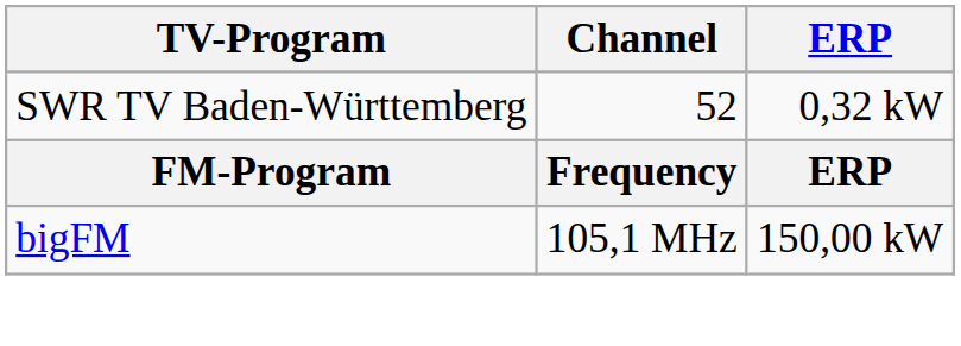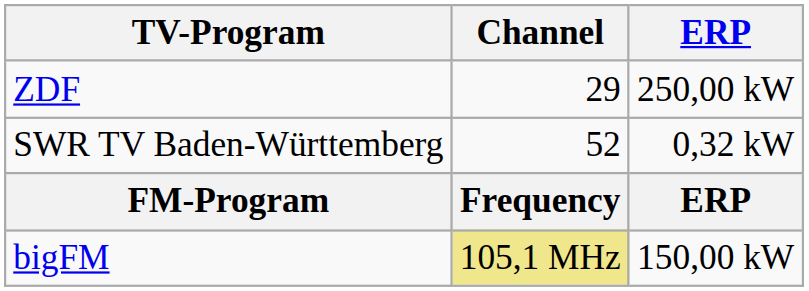 <table class="wikitable">
 <tr>
 <th>TV-Program</th>
 <th>Channel</th>
 <th><a href='#'>ERP</a></th>
+</tr>
+<tr>
+<td><a href='#'>ZDF</a></td>
+<td align="right">29</td>
+<td align="right">250,00 kW</td>
 </tr>
 <tr>
 <td>SWR TV Baden-Württemberg</td>
 <td align="right">52</td>
 <td align="right">0,32 kW</td>
 </tr>
 <tr bgcolor="#dfdfdf">
 <th>FM-Program</th>
 <th>Frequency</th>
 <th>ERP</th>
 </tr>
 <tr>
 <td><a href='#'>bigFM</a></td>
-<td align="right">105,1 MHz</td>
+<td align="right" style="background: khaki;">105,1 MHz</td>
 <td align="right">150,00 kW</td>
 </tr>
 </table>
